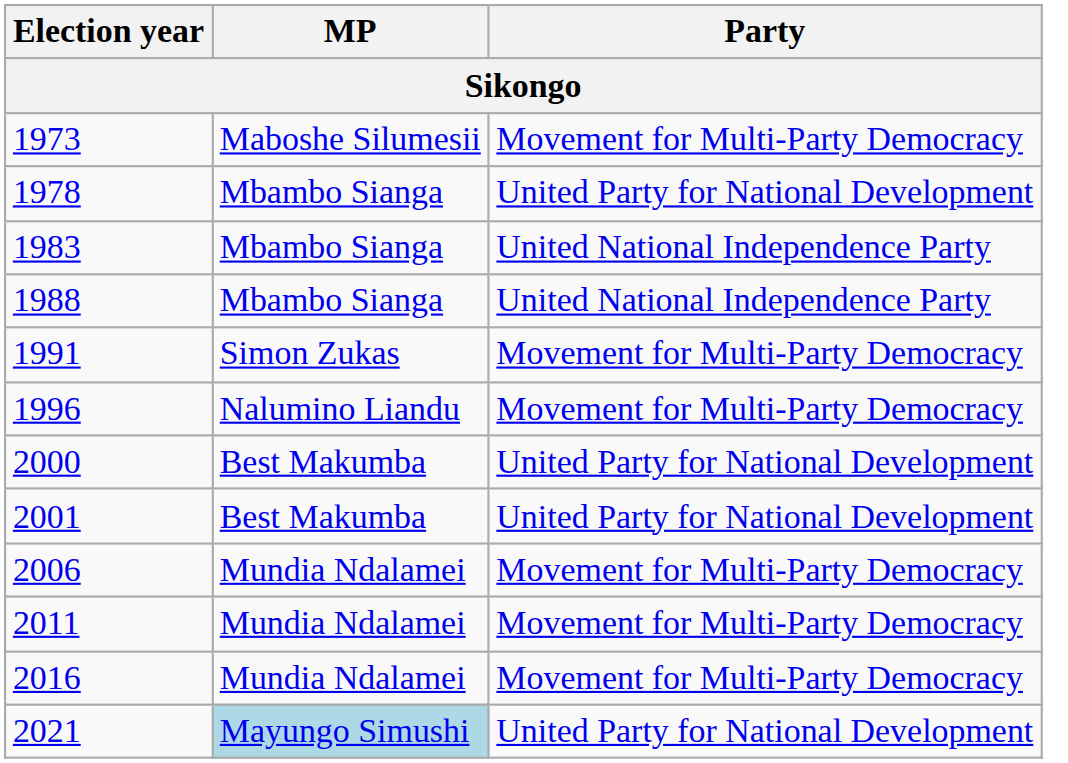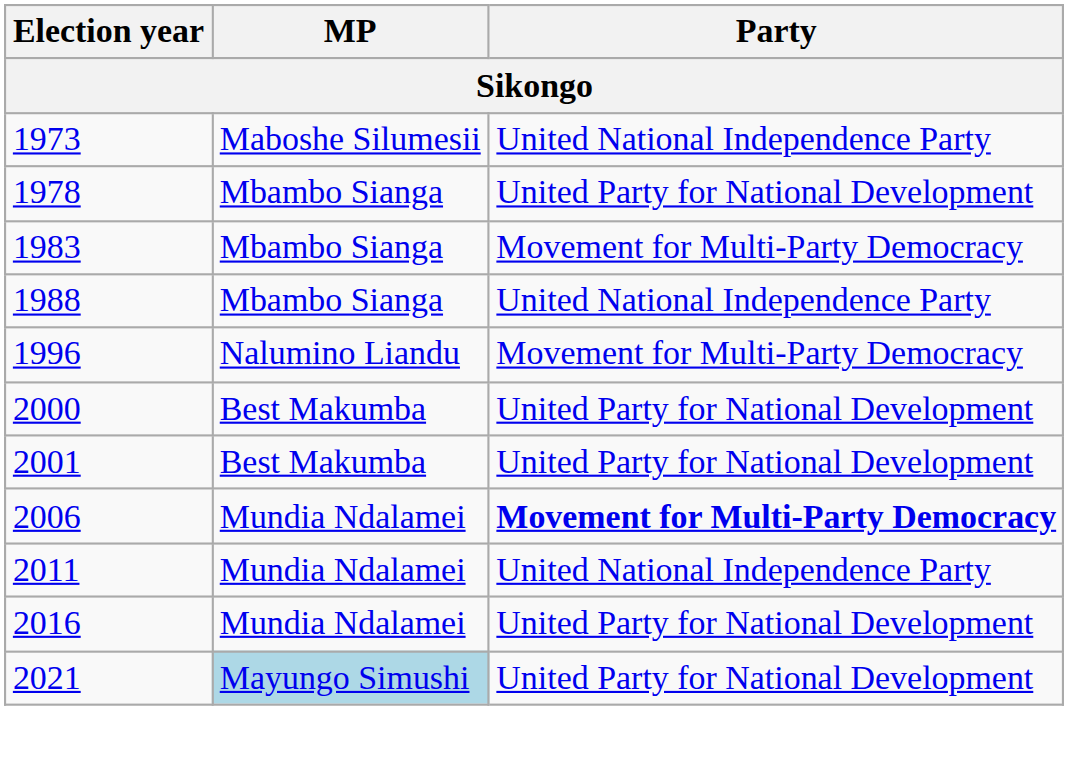 <table class="wikitable">
 <tr>
 <th>Election year</th>
 <th>MP</th>
 <th>Party</th>
 </tr>
 <tr>
 <th colspan="3">Sikongo</th>
 </tr>
 <tr>
 <td><a href='#'>1973</a></td>
 <td><a href='#'>Maboshe Silumesii</a></td>
-<td><a href='#'>Movement for Multi-Party Democracy</a></td>
+<td><a href='#'>United National Independence Party</a></td>
 </tr>
 <tr>
 <td><a href='#'>1978</a></td>
 <td><a href='#'>Mbambo Sianga</a></td>
 <td><a href='#'>United Party for National Development</a></td>
 </tr>
 <tr>
 <td><a href='#'>1983</a></td>
 <td><a href='#'>Mbambo Sianga</a></td>
-<td><a href='#'>United National Independence Party</a></td>
+<td><a href='#'>Movement for Multi-Party Democracy</a></td>
 </tr>
 <tr>
 <td><a href='#'>1988</a></td>
 <td><a href='#'>Mbambo Sianga</a></td>
 <td><a href='#'>United National Independence Party</a></td>
-</tr>
-<tr>
-<td><a href='#'>1991</a></td>
-<td><a href='#'>Simon Zukas</a></td>
-<td><a href='#'>Movement for Multi-Party Democracy</a></td>
 </tr>
 <tr>
 <td><a href='#'>1996</a></td>
 <td><a href='#'>Nalumino Liandu</a></td>
 <td><a href='#'>Movement for Multi-Party Democracy</a></td>
 </tr>
 <tr>
 <td><a href='#'>2000</a></td>
 <td><a href='#'>Best Makumba</a></td>
 <td><a href='#'>United Party for National Development</a></td>
 </tr>
 <tr>
 <td><a href='#'>2001</a></td>
 <td><a href='#'>Best Makumba</a></td>
 <td><a href='#'>United Party for National Development</a></td>
 </tr>
 <tr>
 <td><a href='#'>2006</a></td>
 <td><a href='#'>Mundia Ndalamei</a></td>
-<td><a href='#'>Movement for Multi-Party Democracy</a></td>
+<td><strong><a href='#'>Movement for Multi-Party Democracy</a></strong></td>
 </tr>
 <tr>
 <td><a href='#'>2011</a></td>
 <td><a href='#'>Mundia Ndalamei</a></td>
-<td><a href='#'>Movement for Multi-Party Democracy</a></td>
+<td><a href='#'>United National Independence Party</a></td>
 </tr>
 <tr>
 <td><a href='#'>2016</a></td>
 <td><a href='#'>Mundia Ndalamei</a></td>
-<td><a href='#'>Movement for Multi-Party Democracy</a></td>
+<td><a href='#'>United Party for National Development</a></td>
 </tr>
 <tr>
 <td><a href='#'>2021</a></td>
 <td style="background: lightblue;"><a href='#'>Mayungo Simushi</a></td>
 <td><a href='#'>United Party for National Development</a></td>
 </tr>
 </table>
